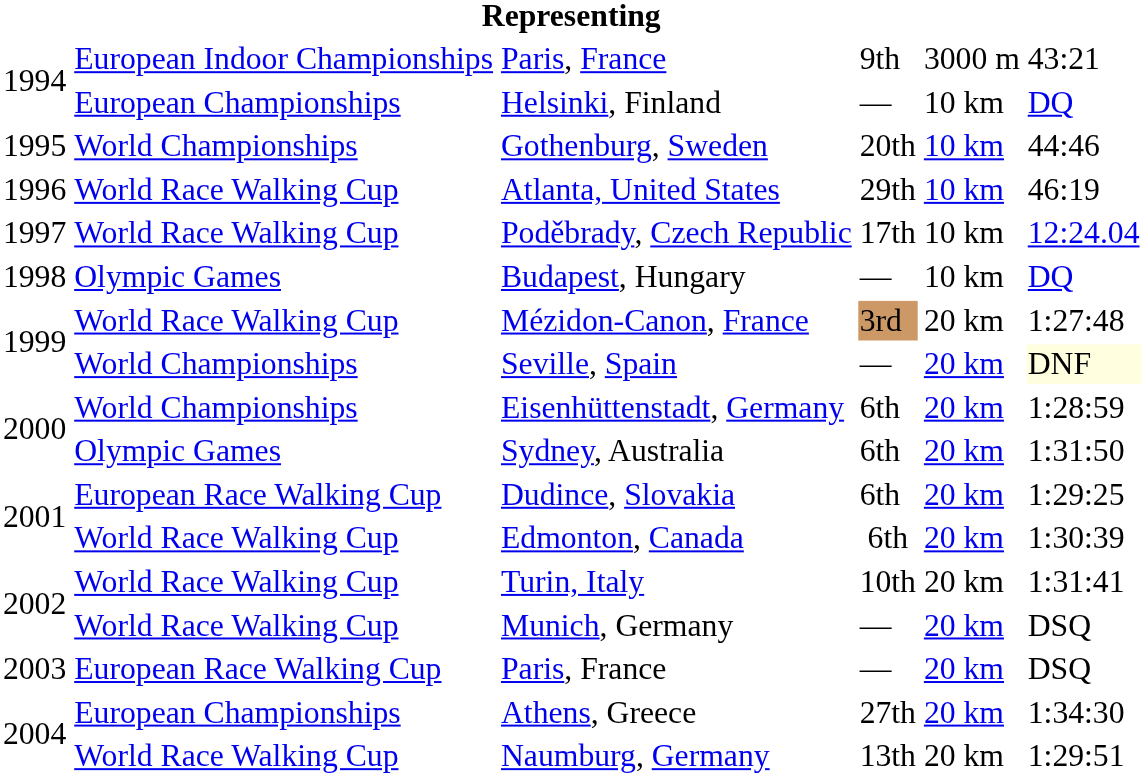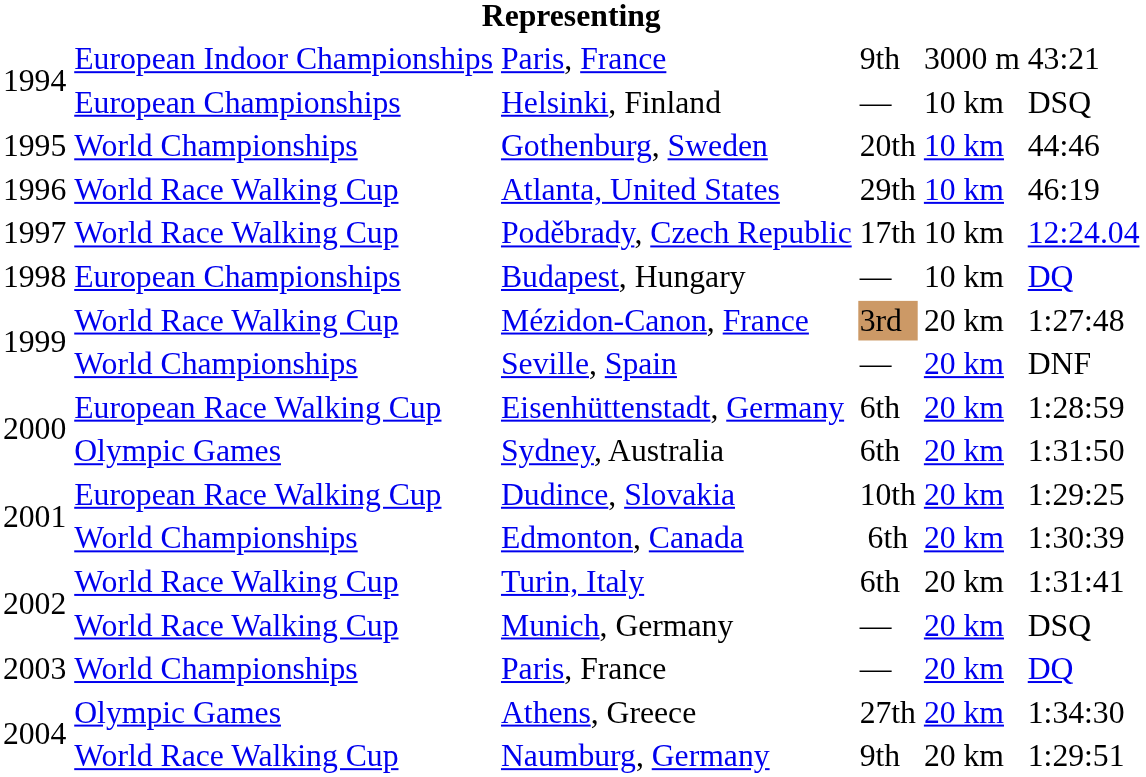 <table>
 <tr>
 <th colspan="6">Representing </th>
 </tr>
 <tr>
 <td rowspan=2>1994</td>
 <td><a href='#'>European Indoor Championships</a></td>
 <td><a href='#'>Paris</a>, <a href='#'>France</a></td>
 <td>9th</td>
 <td>3000 m</td>
 <td>43:21</td>
 </tr>
 <tr>
 <td><a href='#'>European Championships</a></td>
 <td><a href='#'>Helsinki</a>, Finland</td>
 <td>—</td>
 <td>10 km</td>
-<td><a href='#'>DQ</a></td>
+<td>DSQ</td>
 </tr>
 <tr>
 <td>1995</td>
 <td><a href='#'>World Championships</a></td>
 <td><a href='#'>Gothenburg</a>, <a href='#'>Sweden</a></td>
 <td>20th</td>
 <td><a href='#'>10 km</a></td>
 <td>44:46</td>
 </tr>
 <tr>
 <td>1996</td>
 <td><a href='#'>World Race Walking Cup</a></td>
 <td><a href='#'>Atlanta, United States</a></td>
 <td>29th</td>
 <td><a href='#'>10 km</a></td>
 <td>46:19</td>
 </tr>
 <tr>
 <td>1997</td>
 <td><a href='#'>World Race Walking Cup</a></td>
 <td><a href='#'>Poděbrady</a>, <a href='#'>Czech Republic</a></td>
 <td>17th</td>
 <td>10 km</td>
 <td><a href='#'>12:24.04</a></td>
 </tr>
 <tr>
 <td>1998</td>
-<td><a href='#'>Olympic Games</a></td>
+<td><a href='#'>European Championships</a></td>
 <td><a href='#'>Budapest</a>, Hungary</td>
 <td>—</td>
 <td>10 km</td>
 <td><a href='#'>DQ</a></td>
 </tr>
 <tr>
 <td rowspan=2>1999</td>
 <td><a href='#'>World Race Walking Cup</a></td>
 <td><a href='#'>Mézidon-Canon</a>, <a href='#'>France</a></td>
 <td bgcolor="cc9966">3rd</td>
 <td>20 km</td>
 <td>1:27:48</td>
 </tr>
 <tr>
 <td><a href='#'>World Championships</a></td>
 <td><a href='#'>Seville</a>, <a href='#'>Spain</a></td>
 <td>—</td>
 <td><a href='#'>20 km</a></td>
-<td style="background: lightyellow;">DNF</td>
+<td>DNF</td>
 </tr>
 <tr>
 <td rowspan=2>2000</td>
-<td><a href='#'>World Championships</a></td>
+<td><a href='#'>European Race Walking Cup</a></td>
 <td><a href='#'>Eisenhüttenstadt</a>, <a href='#'>Germany</a></td>
 <td>6th</td>
 <td><a href='#'>20 km</a></td>
 <td>1:28:59</td>
 </tr>
 <tr>
 <td><a href='#'>Olympic Games</a></td>
 <td><a href='#'>Sydney</a>, Australia</td>
 <td>6th</td>
 <td><a href='#'>20 km</a></td>
 <td>1:31:50</td>
 </tr>
 <tr>
 <td rowspan=2>2001</td>
 <td><a href='#'>European Race Walking Cup</a></td>
 <td><a href='#'>Dudince</a>, <a href='#'>Slovakia</a></td>
-<td>6th</td>
+<td>10th</td>
 <td><a href='#'>20 km</a></td>
 <td>1:29:25</td>
 </tr>
 <tr>
-<td><a href='#'>World Race Walking Cup</a></td>
+<td><a href='#'>World Championships</a></td>
 <td><a href='#'>Edmonton</a>, <a href='#'>Canada</a></td>
 <td align="center">6th</td>
 <td><a href='#'>20 km</a></td>
 <td>1:30:39</td>
 </tr>
 <tr>
 <td rowspan=2>2002</td>
 <td><a href='#'>World Race Walking Cup</a></td>
 <td><a href='#'>Turin, Italy</a></td>
-<td>10th</td>
+<td>6th</td>
 <td>20 km</td>
 <td>1:31:41</td>
 </tr>
 <tr>
 <td><a href='#'>World Race Walking Cup</a></td>
 <td><a href='#'>Munich</a>, Germany</td>
 <td>—</td>
 <td><a href='#'>20 km</a></td>
 <td>DSQ</td>
 </tr>
 <tr>
 <td>2003</td>
-<td><a href='#'>European Race Walking Cup</a></td>
+<td><a href='#'>World Championships</a></td>
 <td><a href='#'>Paris</a>, France</td>
 <td>—</td>
 <td><a href='#'>20 km</a></td>
-<td>DSQ</td>
+<td><a href='#'>DQ</a></td>
 </tr>
 <tr>
 <td rowspan=2>2004</td>
-<td><a href='#'>European Championships</a></td>
+<td><a href='#'>Olympic Games</a></td>
 <td><a href='#'>Athens</a>, Greece</td>
 <td>27th</td>
 <td><a href='#'>20 km</a></td>
 <td>1:34:30</td>
 </tr>
 <tr>
 <td><a href='#'>World Race Walking Cup</a></td>
 <td><a href='#'>Naumburg</a>, <a href='#'>Germany</a></td>
-<td>13th</td>
+<td>9th</td>
 <td>20 km</td>
 <td>1:29:51</td>
 </tr>
 </table>
